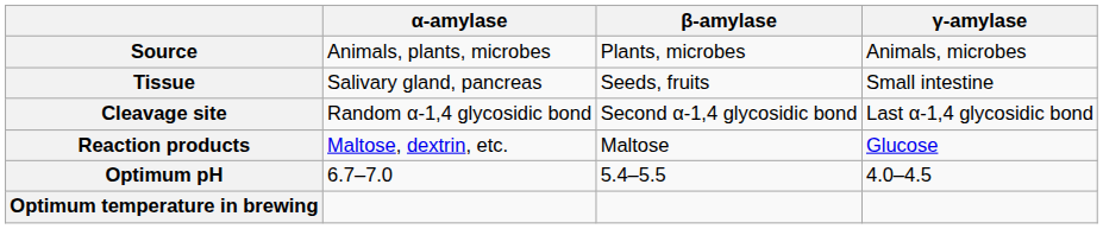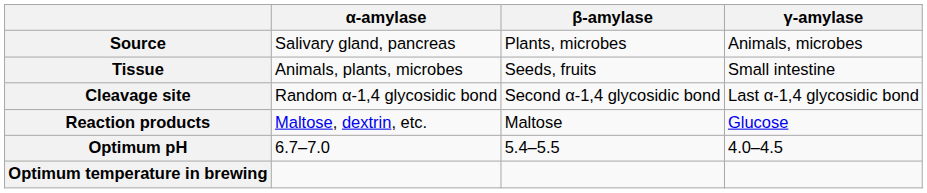 <table class="wikitable">
 <tr>
 <th></th>
 <th>α-amylase</th>
 <th>β-amylase</th>
 <th>γ-amylase</th>
 </tr>
 <tr>
 <th>Source</th>
-<td>Animals, plants, microbes</td>
+<td>Salivary gland, pancreas</td>
 <td>Plants, microbes</td>
 <td>Animals, microbes</td>
 </tr>
 <tr>
 <th>Tissue</th>
-<td>Salivary gland, pancreas</td>
+<td>Animals, plants, microbes</td>
 <td>Seeds, fruits</td>
 <td>Small intestine</td>
 </tr>
 <tr>
 <th>Cleavage site</th>
 <td>Random α-1,4 glycosidic bond</td>
 <td>Second α-1,4 glycosidic bond</td>
 <td>Last α-1,4 glycosidic bond</td>
 </tr>
 <tr>
 <th>Reaction products</th>
 <td><a href='#'>Maltose</a>, <a href='#'>dextrin</a>, etc.</td>
 <td>Maltose</td>
 <td><a href='#'>Glucose</a></td>
 </tr>
 <tr>
 <th>Optimum pH</th>
 <td>6.7–7.0</td>
 <td>5.4–5.5</td>
 <td>4.0–4.5</td>
 </tr>
 <tr>
 <th>Optimum temperature in brewing</th>
 <td></td>
 <td></td>
 <td></td>
 </tr>
 </table>
